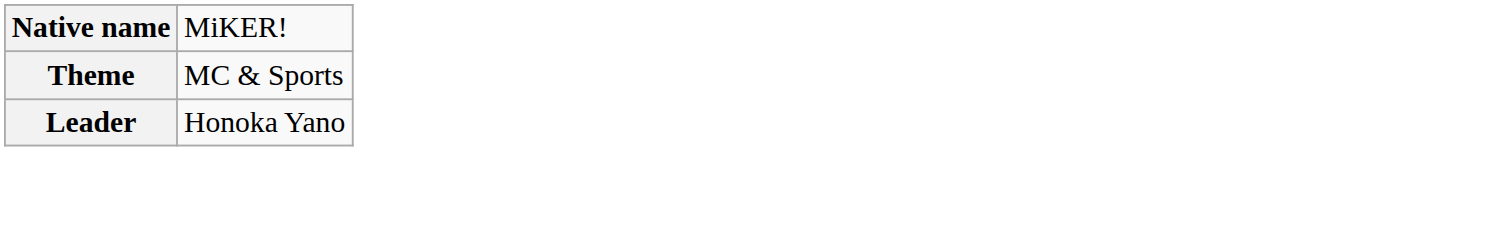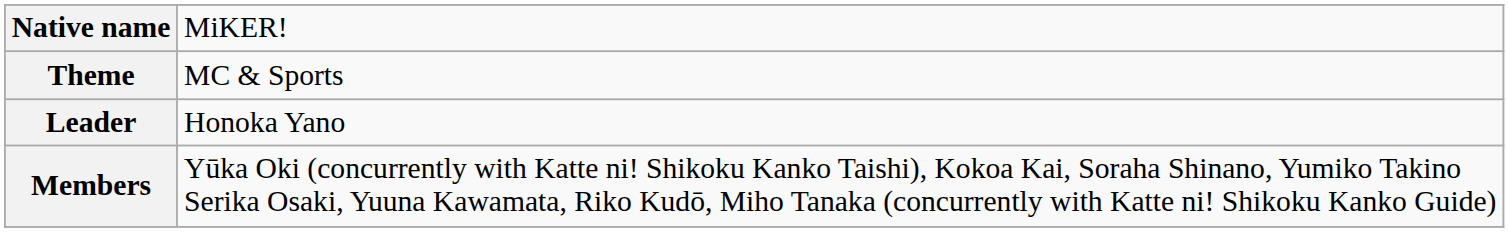 <table class="wikitable">
 <tr>
 <th>Native name</th>
 <td>MiKER!</td>
 </tr>
 <tr>
 <th>Theme</th>
 <td>MC & Sports</td>
 </tr>
 <tr>
 <th>Leader</th>
 <td>Honoka Yano</td>
 </tr>
+<tr>
+<th>Members</th>
+<td>Yūka Oki (concurrently with Katte ni! Shikoku Kanko Taishi), Kokoa Kai, Soraha Shinano, Yumiko Takino<br>Serika Osaki, Yuuna Kawamata, Riko Kudō, Miho Tanaka (concurrently with Katte ni! Shikoku Kanko Guide)</td>
+</tr>
 </table>
